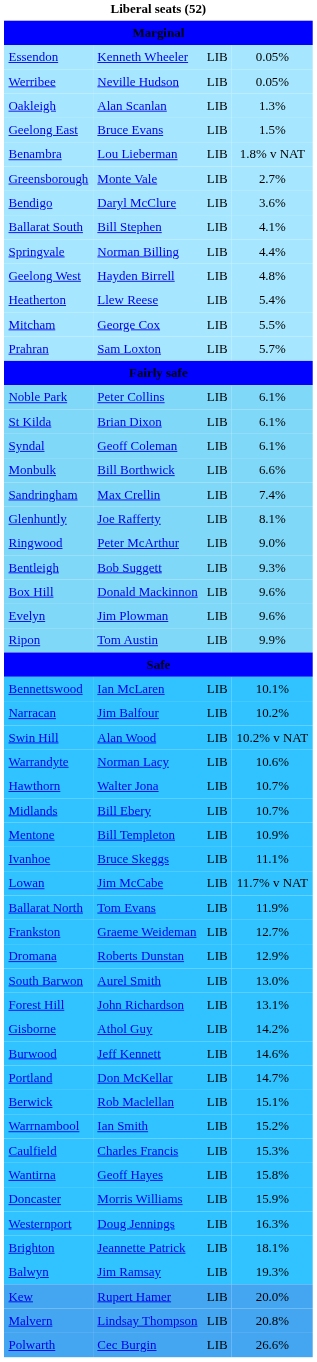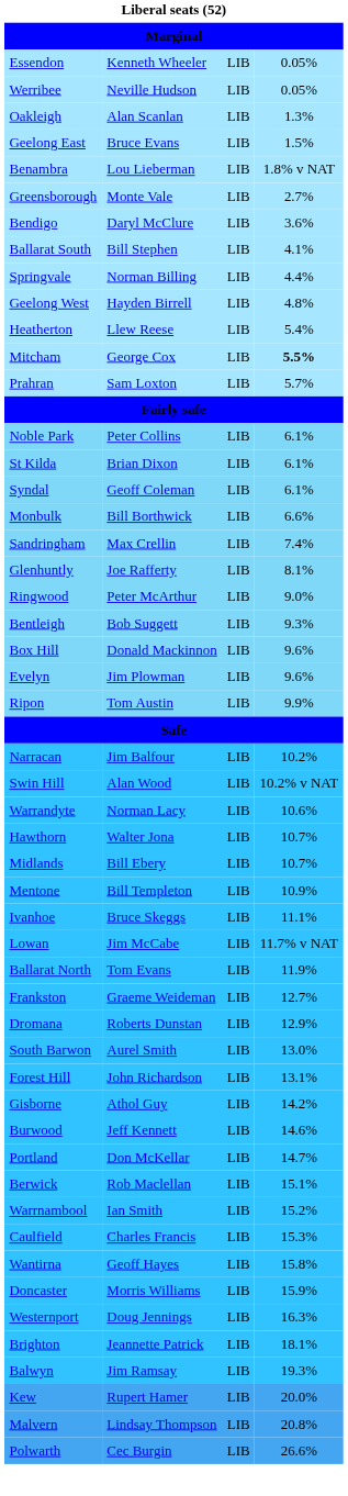 <table class="toccolours" cellpadding="5" cellspacing="0" style="float:left; margin-right:.5em; margin-top:.4em; font-size:90%;">
 <tr>
 <td COLSPAN=4 align="center"><strong>Liberal seats (52)</strong></td>
 </tr>
 <tr>
 <td COLSPAN=4 align="center" bgcolor="Blue"><span><strong>Marginal</strong></span></td>
 </tr>
 <tr>
 <td align="left" bgcolor="A6E7FF"><a href='#'>Essendon</a></td>
 <td align="left" bgcolor="A6E7FF"><a href='#'>Kenneth Wheeler</a></td>
 <td align="left" bgcolor="A6E7FF">LIB</td>
 <td align="center" bgcolor="A6E7FF">0.05%</td>
 </tr>
 <tr>
 <td align="left" bgcolor="A6E7FF"><a href='#'>Werribee</a></td>
 <td align="left" bgcolor="A6E7FF"><a href='#'>Neville Hudson</a></td>
 <td align="left" bgcolor="A6E7FF">LIB</td>
 <td align="center" bgcolor="A6E7FF">0.05%</td>
 </tr>
 <tr>
 <td align="left" bgcolor="A6E7FF"><a href='#'>Oakleigh</a></td>
 <td align="left" bgcolor="A6E7FF"><a href='#'>Alan Scanlan</a></td>
 <td align="left" bgcolor="A6E7FF">LIB</td>
 <td align="center" bgcolor="A6E7FF">1.3%</td>
 </tr>
 <tr>
 <td align="left" bgcolor="A6E7FF"><a href='#'>Geelong East</a></td>
 <td align="left" bgcolor="A6E7FF"><a href='#'>Bruce Evans</a></td>
 <td align="left" bgcolor="A6E7FF">LIB</td>
 <td align="center" bgcolor="A6E7FF">1.5%</td>
 </tr>
 <tr>
 <td align="left" bgcolor="A6E7FF"><a href='#'>Benambra</a></td>
 <td align="left" bgcolor="A6E7FF"><a href='#'>Lou Lieberman</a></td>
 <td align="left" bgcolor="A6E7FF">LIB</td>
 <td align="center" bgcolor="A6E7FF">1.8% v NAT</td>
 </tr>
 <tr>
 <td align="left" bgcolor="A6E7FF"><a href='#'>Greensborough</a></td>
 <td align="left" bgcolor="A6E7FF"><a href='#'>Monte Vale</a></td>
 <td align="left" bgcolor="A6E7FF">LIB</td>
 <td align="center" bgcolor="A6E7FF">2.7%</td>
 </tr>
 <tr>
 <td align="left" bgcolor="A6E7FF"><a href='#'>Bendigo</a></td>
 <td align="left" bgcolor="A6E7FF"><a href='#'>Daryl McClure</a></td>
 <td align="left" bgcolor="A6E7FF">LIB</td>
 <td align="center" bgcolor="A6E7FF">3.6%</td>
 </tr>
 <tr>
 <td align="left" bgcolor="A6E7FF"><a href='#'>Ballarat South</a></td>
 <td align="left" bgcolor="A6E7FF"><a href='#'>Bill Stephen</a></td>
 <td align="left" bgcolor="A6E7FF">LIB</td>
 <td align="center" bgcolor="A6E7FF">4.1%</td>
 </tr>
 <tr>
 <td align="left" bgcolor="A6E7FF"><a href='#'>Springvale</a></td>
 <td align="left" bgcolor="A6E7FF"><a href='#'>Norman Billing</a></td>
 <td align="left" bgcolor="A6E7FF">LIB</td>
 <td align="center" bgcolor="A6E7FF">4.4%</td>
 </tr>
 <tr>
 <td align="left" bgcolor="A6E7FF"><a href='#'>Geelong West</a></td>
 <td align="left" bgcolor="A6E7FF"><a href='#'>Hayden Birrell</a></td>
 <td align="left" bgcolor="A6E7FF">LIB</td>
 <td align="center" bgcolor="A6E7FF">4.8%</td>
 </tr>
 <tr>
 <td align="left" bgcolor="A6E7FF"><a href='#'>Heatherton</a></td>
 <td align="left" bgcolor="A6E7FF"><a href='#'>Llew Reese</a></td>
 <td align="left" bgcolor="A6E7FF">LIB</td>
 <td align="center" bgcolor="A6E7FF">5.4%</td>
 </tr>
 <tr>
 <td align="left" bgcolor="A6E7FF"><a href='#'>Mitcham</a></td>
 <td align="left" bgcolor="A6E7FF"><a href='#'>George Cox</a></td>
 <td align="left" bgcolor="A6E7FF">LIB</td>
-<td align="center" bgcolor="A6E7FF">5.5%</td>
+<td align="center" bgcolor="A6E7FF"><strong>5.5%</strong></td>
 </tr>
 <tr>
 <td align="left" bgcolor="A6E7FF"><a href='#'>Prahran</a></td>
 <td align="left" bgcolor="A6E7FF"><a href='#'>Sam Loxton</a></td>
 <td align="left" bgcolor="A6E7FF">LIB</td>
 <td align="center" bgcolor="A6E7FF">5.7%</td>
 </tr>
 <tr>
 <td COLSPAN=4 align="center" bgcolor="blue"><span><strong>Fairly safe</strong></span></td>
 </tr>
 <tr>
 <td align="left" bgcolor="80D8F9"><a href='#'>Noble Park</a></td>
 <td align="left" bgcolor="80D8F9"><a href='#'>Peter Collins</a></td>
 <td align="left" bgcolor="80D8F9">LIB</td>
 <td align="center" bgcolor="80D8F9">6.1%</td>
 </tr>
 <tr>
 <td align="left" bgcolor="80D8F9"><a href='#'>St Kilda</a></td>
 <td align="left" bgcolor="80D8F9"><a href='#'>Brian Dixon</a></td>
 <td align="left" bgcolor="80D8F9">LIB</td>
 <td align="center" bgcolor="80D8F9">6.1%</td>
 </tr>
 <tr>
 <td align="left" bgcolor="80D8F9"><a href='#'>Syndal</a></td>
 <td align="left" bgcolor="80D8F9"><a href='#'>Geoff Coleman</a></td>
 <td align="left" bgcolor="80D8F9">LIB</td>
 <td align="center" bgcolor="80D8F9">6.1%</td>
 </tr>
 <tr>
 <td align="left" bgcolor="80D8F9"><a href='#'>Monbulk</a></td>
 <td align="left" bgcolor="80D8F9"><a href='#'>Bill Borthwick</a></td>
 <td align="left" bgcolor="80D8F9">LIB</td>
 <td align="center" bgcolor="80D8F9">6.6%</td>
 </tr>
 <tr>
 <td align="left" bgcolor="80D8F9"><a href='#'>Sandringham</a></td>
 <td align="left" bgcolor="80D8F9"><a href='#'>Max Crellin</a></td>
 <td align="left" bgcolor="80D8F9">LIB</td>
 <td align="center" bgcolor="80D8F9">7.4%</td>
 </tr>
 <tr>
 <td align="left" bgcolor="80D8F9"><a href='#'>Glenhuntly</a></td>
 <td align="left" bgcolor="80D8F9"><a href='#'>Joe Rafferty</a></td>
 <td align="left" bgcolor="80D8F9">LIB</td>
 <td align="center" bgcolor="80D8F9">8.1%</td>
 </tr>
 <tr>
 <td align="left" bgcolor="80D8F9"><a href='#'>Ringwood</a></td>
 <td align="left" bgcolor="80D8F9"><a href='#'>Peter McArthur</a></td>
 <td align="left" bgcolor="80D8F9">LIB</td>
 <td align="center" bgcolor="80D8F9">9.0%</td>
 </tr>
 <tr>
 <td align="left" bgcolor="80D8F9"><a href='#'>Bentleigh</a></td>
 <td align="left" bgcolor="80D8F9"><a href='#'>Bob Suggett</a></td>
 <td align="left" bgcolor="80D8F9">LIB</td>
 <td align="center" bgcolor="80D8F9">9.3%</td>
 </tr>
 <tr>
 <td align="left" bgcolor="80D8F9"><a href='#'>Box Hill</a></td>
 <td align="left" bgcolor="80D8F9"><a href='#'>Donald Mackinnon</a></td>
 <td align="left" bgcolor="80D8F9">LIB</td>
 <td align="center" bgcolor="80D8F9">9.6%</td>
 </tr>
 <tr>
 <td align="left" bgcolor="80D8F9"><a href='#'>Evelyn</a></td>
 <td align="left" bgcolor="80D8F9"><a href='#'>Jim Plowman</a></td>
 <td align="left" bgcolor="80D8F9">LIB</td>
 <td align="center" bgcolor="80D8F9">9.6%</td>
 </tr>
 <tr>
 <td align="left" bgcolor="80D8F9"><a href='#'>Ripon</a></td>
 <td align="left" bgcolor="80D8F9"><a href='#'>Tom Austin</a></td>
 <td align="left" bgcolor="80D8F9">LIB</td>
 <td align="center" bgcolor="80D8F9">9.9%</td>
 </tr>
 <tr>
 <td COLSPAN=4 align="center" bgcolor="blue"><span><strong>Safe</strong></span></td>
-</tr>
-<tr>
-<td align="left" bgcolor="31C3FF"><a href='#'>Bennettswood</a></td>
-<td align="left" bgcolor="31C3FF"><a href='#'>Ian McLaren</a></td>
-<td align="left" bgcolor="31C3FF">LIB</td>
-<td align="center" bgcolor="31C3FF">10.1%</td>
 </tr>
 <tr>
 <td align="left" bgcolor="31C3FF"><a href='#'>Narracan</a></td>
 <td align="left" bgcolor="31C3FF"><a href='#'>Jim Balfour</a></td>
 <td align="left" bgcolor="31C3FF">LIB</td>
 <td align="center" bgcolor="31C3FF">10.2%</td>
 </tr>
 <tr>
 <td align="left" bgcolor="31C3FF"><a href='#'>Swin Hill</a></td>
 <td align="left" bgcolor="31C3FF"><a href='#'>Alan Wood</a></td>
 <td align="left" bgcolor="31C3FF">LIB</td>
 <td align="center" bgcolor="31C3FF">10.2% v NAT</td>
 </tr>
 <tr>
 <td align="left" bgcolor="31C3FF"><a href='#'>Warrandyte</a></td>
 <td align="left" bgcolor="31C3FF"><a href='#'>Norman Lacy</a></td>
 <td align="left" bgcolor="31C3FF">LIB</td>
 <td align="center" bgcolor="31C3FF">10.6%</td>
 </tr>
 <tr>
 <td align="left" bgcolor="31C3FF"><a href='#'>Hawthorn</a></td>
 <td align="left" bgcolor="31C3FF"><a href='#'>Walter Jona</a></td>
 <td align="left" bgcolor="31C3FF">LIB</td>
 <td align="center" bgcolor="31C3FF">10.7%</td>
 </tr>
 <tr>
 <td align="left" bgcolor="31C3FF"><a href='#'>Midlands</a></td>
 <td align="left" bgcolor="31C3FF"><a href='#'>Bill Ebery</a></td>
 <td align="left" bgcolor="31C3FF">LIB</td>
 <td align="center" bgcolor="31C3FF">10.7%</td>
 </tr>
 <tr>
 <td align="left" bgcolor="31C3FF"><a href='#'>Mentone</a></td>
 <td align="left" bgcolor="31C3FF"><a href='#'>Bill Templeton</a></td>
 <td align="left" bgcolor="31C3FF">LIB</td>
 <td align="center" bgcolor="31C3FF">10.9%</td>
 </tr>
 <tr>
 <td align="left" bgcolor="31C3FF"><a href='#'>Ivanhoe</a></td>
 <td align="left" bgcolor="31C3FF"><a href='#'>Bruce Skeggs</a></td>
 <td align="left" bgcolor="31C3FF">LIB</td>
 <td align="center" bgcolor="31C3FF">11.1%</td>
 </tr>
 <tr>
 <td align="left" bgcolor="31C3FF"><a href='#'>Lowan</a></td>
 <td align="left" bgcolor="31C3FF"><a href='#'>Jim McCabe</a></td>
 <td align="left" bgcolor="31C3FF">LIB</td>
 <td align="center" bgcolor="31C3FF">11.7% v NAT</td>
 </tr>
 <tr>
 <td align="left" bgcolor="31C3FF"><a href='#'>Ballarat North</a></td>
 <td align="left" bgcolor="31C3FF"><a href='#'>Tom Evans</a></td>
 <td align="left" bgcolor="31C3FF">LIB</td>
 <td align="center" bgcolor="31C3FF">11.9%</td>
 </tr>
 <tr>
 <td align="left" bgcolor="31C3FF"><a href='#'>Frankston</a></td>
 <td align="left" bgcolor="31C3FF"><a href='#'>Graeme Weideman</a></td>
 <td align="left" bgcolor="31C3FF">LIB</td>
 <td align="center" bgcolor="31C3FF">12.7%</td>
 </tr>
 <tr>
 <td align="left" bgcolor="31C3FF"><a href='#'>Dromana</a></td>
 <td align="left" bgcolor="31C3FF"><a href='#'>Roberts Dunstan</a></td>
 <td align="left" bgcolor="31C3FF">LIB</td>
 <td align="center" bgcolor="31C3FF">12.9%</td>
 </tr>
 <tr>
 <td align="left" bgcolor="31C3FF"><a href='#'>South Barwon</a></td>
 <td align="left" bgcolor="31C3FF"><a href='#'>Aurel Smith</a></td>
 <td align="left" bgcolor="31C3FF">LIB</td>
 <td align="center" bgcolor="31C3FF">13.0%</td>
 </tr>
 <tr>
 <td align="left" bgcolor="31C3FF"><a href='#'>Forest Hill</a></td>
 <td align="left" bgcolor="31C3FF"><a href='#'>John Richardson</a></td>
 <td align="left" bgcolor="31C3FF">LIB</td>
 <td align="center" bgcolor="31C3FF">13.1%</td>
 </tr>
 <tr>
 <td align="left" bgcolor="31C3FF"><a href='#'>Gisborne</a></td>
 <td align="left" bgcolor="31C3FF"><a href='#'>Athol Guy</a></td>
 <td align="left" bgcolor="31C3FF">LIB</td>
 <td align="center" bgcolor="31C3FF">14.2%</td>
 </tr>
 <tr>
 <td align="left" bgcolor="31C3FF"><a href='#'>Burwood</a></td>
 <td align="left" bgcolor="31C3FF"><a href='#'>Jeff Kennett</a></td>
 <td align="left" bgcolor="31C3FF">LIB</td>
 <td align="center" bgcolor="31C3FF">14.6%</td>
 </tr>
 <tr>
 <td align="left" bgcolor="31C3FF"><a href='#'>Portland</a></td>
 <td align="left" bgcolor="31C3FF"><a href='#'>Don McKellar</a></td>
 <td align="left" bgcolor="31C3FF">LIB</td>
 <td align="center" bgcolor="31C3FF">14.7%</td>
 </tr>
 <tr>
 <td align="left" bgcolor="31C3FF"><a href='#'>Berwick</a></td>
 <td align="left" bgcolor="31C3FF"><a href='#'>Rob Maclellan</a></td>
 <td align="left" bgcolor="31C3FF">LIB</td>
 <td align="center" bgcolor="31C3FF">15.1%</td>
 </tr>
 <tr>
 <td align="left" bgcolor="31C3FF"><a href='#'>Warrnambool</a></td>
 <td align="left" bgcolor="31C3FF"><a href='#'>Ian Smith</a></td>
 <td align="left" bgcolor="31C3FF">LIB</td>
 <td align="center" bgcolor="31C3FF">15.2%</td>
 </tr>
 <tr>
 <td align="left" bgcolor="31C3FF"><a href='#'>Caulfield</a></td>
 <td align="left" bgcolor="31C3FF"><a href='#'>Charles Francis</a></td>
 <td align="left" bgcolor="31C3FF">LIB</td>
 <td align="center" bgcolor="31C3FF">15.3%</td>
 </tr>
 <tr>
 <td align="left" bgcolor="31C3FF"><a href='#'>Wantirna</a></td>
 <td align="left" bgcolor="31C3FF"><a href='#'>Geoff Hayes</a></td>
 <td align="left" bgcolor="31C3FF">LIB</td>
 <td align="center" bgcolor="31C3FF">15.8%</td>
 </tr>
 <tr>
 <td align="left" bgcolor="31C3FF"><a href='#'>Doncaster</a></td>
 <td align="left" bgcolor="31C3FF"><a href='#'>Morris Williams</a></td>
 <td align="left" bgcolor="31C3FF">LIB</td>
 <td align="center" bgcolor="31C3FF">15.9%</td>
 </tr>
 <tr>
 <td align="left" bgcolor="31C3FF"><a href='#'>Westernport</a></td>
 <td align="left" bgcolor="31C3FF"><a href='#'>Doug Jennings</a></td>
 <td align="left" bgcolor="31C3FF">LIB</td>
 <td align="center" bgcolor="31C3FF">16.3%</td>
 </tr>
 <tr>
 <td align="left" bgcolor="31C3FF"><a href='#'>Brighton</a></td>
 <td align="left" bgcolor="31C3FF"><a href='#'>Jeannette Patrick</a></td>
 <td align="left" bgcolor="31C3FF">LIB</td>
 <td align="center" bgcolor="31C3FF">18.1%</td>
 </tr>
 <tr>
 <td align="left" bgcolor="31C3FF"><a href='#'>Balwyn</a></td>
 <td align="left" bgcolor="31C3FF"><a href='#'>Jim Ramsay</a></td>
 <td align="left" bgcolor="31C3FF">LIB</td>
 <td align="center" bgcolor="31C3FF">19.3%</td>
 </tr>
 <tr>
 <td align="left" bgcolor="44A6F1"><a href='#'>Kew</a></td>
 <td align="left" bgcolor="44A6F1"><a href='#'>Rupert Hamer</a></td>
 <td align="left" bgcolor="44A6F1">LIB</td>
 <td align="center" bgcolor="44A6F1">20.0%</td>
 </tr>
 <tr>
 <td align="left" bgcolor="44A6F1"><a href='#'>Malvern</a></td>
 <td align="left" bgcolor="44A6F1"><a href='#'>Lindsay Thompson</a></td>
 <td align="left" bgcolor="44A6F1">LIB</td>
 <td align="center" bgcolor="44A6F1">20.8%</td>
 </tr>
 <tr>
 <td align="left" bgcolor="44A6F1"><a href='#'>Polwarth</a></td>
 <td align="left" bgcolor="44A6F1"><a href='#'>Cec Burgin</a></td>
 <td align="left" bgcolor="44A6F1">LIB</td>
 <td align="center" bgcolor="44A6F1">26.6%</td>
 </tr>
 <tr>
 </tr>
 </table>
